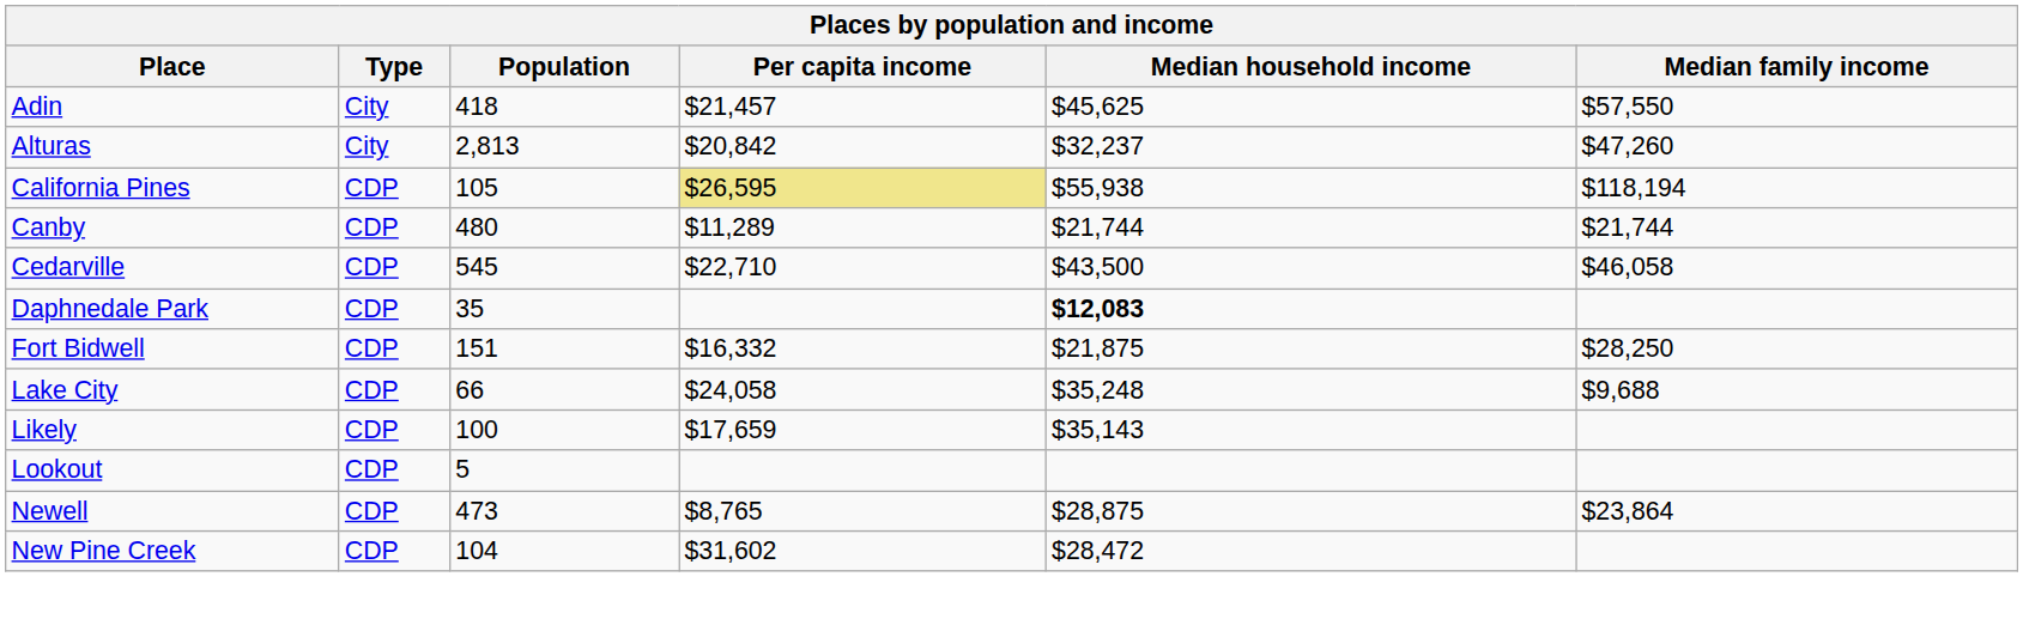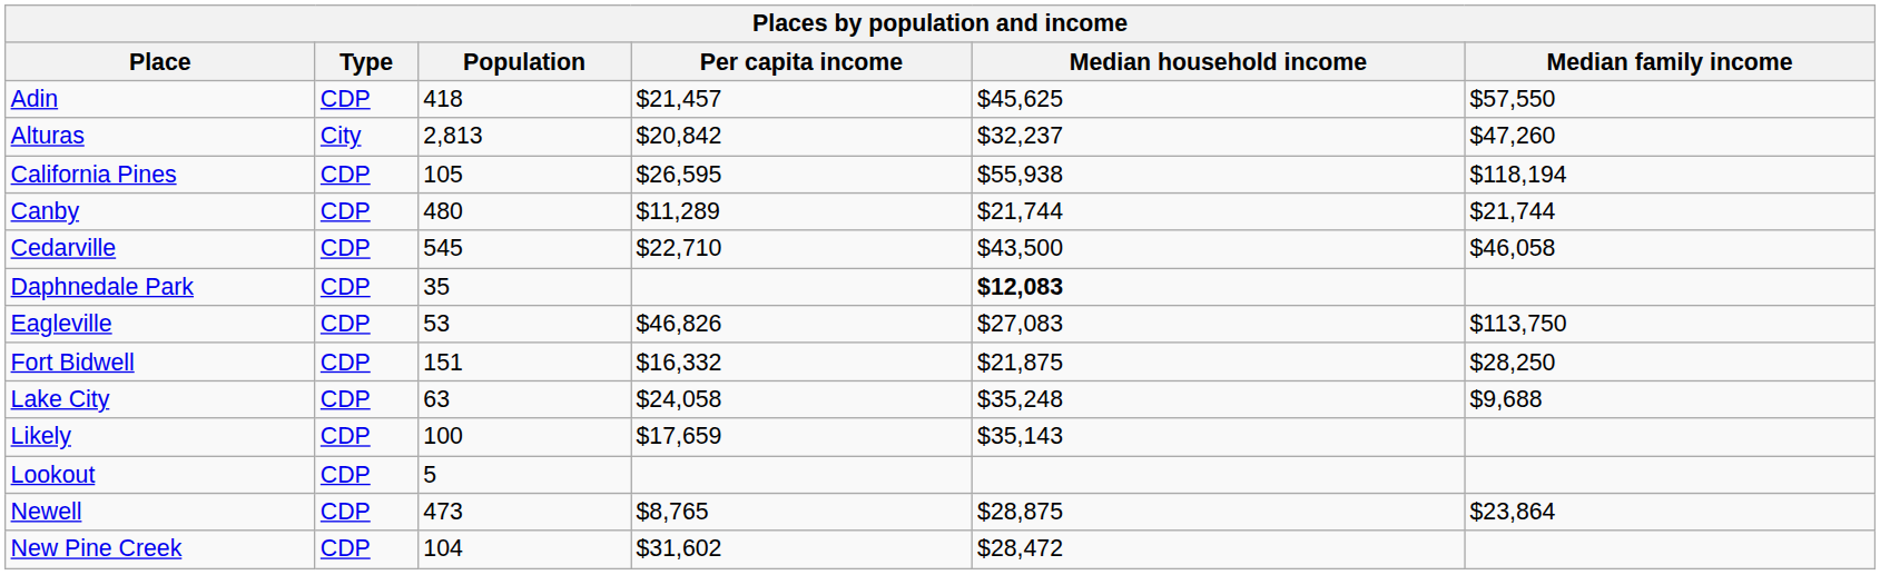 <table class="wikitable collapsible collapsed sortable" style="width: 100%;">
 <tr>
 <th colspan=6>Places by population and income</th>
 </tr>
 <tr>
 <th>Place</th>
 <th>Type</th>
 <th>Population</th>
 <th data-sort-type="currency">Per capita income</th>
 <th data-sort-type="currency">Median household income</th>
 <th data-sort-type="currency">Median family income</th>
 </tr>
 <tr>
 <td><a href='#'>Adin</a></td>
-<td><a href='#'>City</a></td>
+<td><a href='#'>CDP</a></td>
 <td>418</td>
 <td>$21,457</td>
 <td>$45,625</td>
 <td>$57,550</td>
 </tr>
 <tr>
 <td><a href='#'>Alturas</a></td>
 <td><a href='#'>City</a></td>
 <td>2,813</td>
 <td>$20,842</td>
 <td>$32,237</td>
 <td>$47,260</td>
 </tr>
 <tr>
 <td><a href='#'>California Pines</a></td>
 <td><a href='#'>CDP</a></td>
 <td>105</td>
-<td style="background: khaki;">$26,595</td>
+<td>$26,595</td>
 <td>$55,938</td>
 <td>$118,194</td>
 </tr>
 <tr>
 <td><a href='#'>Canby</a></td>
 <td><a href='#'>CDP</a></td>
 <td>480</td>
 <td>$11,289</td>
 <td>$21,744</td>
 <td>$21,744</td>
 </tr>
 <tr>
 <td><a href='#'>Cedarville</a></td>
 <td><a href='#'>CDP</a></td>
 <td>545</td>
 <td>$22,710</td>
 <td>$43,500</td>
 <td>$46,058</td>
 </tr>
 <tr>
 <td><a href='#'>Daphnedale Park</a></td>
 <td><a href='#'>CDP</a></td>
 <td>35</td>
 <td></td>
 <td><strong>$12,083</strong></td>
 <td></td>
 </tr>
 <tr>
+<td><a href='#'>Eagleville</a></td>
+<td><a href='#'>CDP</a></td>
+<td>53</td>
+<td>$46,826</td>
+<td>$27,083</td>
+<td>$113,750</td>
+</tr>
+<tr>
 <td><a href='#'>Fort Bidwell</a></td>
 <td><a href='#'>CDP</a></td>
 <td>151</td>
 <td>$16,332</td>
 <td>$21,875</td>
 <td>$28,250</td>
 </tr>
 <tr>
 <td><a href='#'>Lake City</a></td>
 <td><a href='#'>CDP</a></td>
-<td>66</td>
+<td>63</td>
 <td>$24,058</td>
 <td>$35,248</td>
 <td>$9,688</td>
 </tr>
 <tr>
 <td><a href='#'>Likely</a></td>
 <td><a href='#'>CDP</a></td>
 <td>100</td>
 <td>$17,659</td>
 <td>$35,143</td>
 <td></td>
 </tr>
 <tr>
 <td><a href='#'>Lookout</a></td>
 <td><a href='#'>CDP</a></td>
 <td>5</td>
 <td></td>
 <td></td>
 <td></td>
 </tr>
 <tr>
 <td><a href='#'>Newell</a></td>
 <td><a href='#'>CDP</a></td>
 <td>473</td>
 <td>$8,765</td>
 <td>$28,875</td>
 <td>$23,864</td>
 </tr>
 <tr>
 <td><a href='#'>New Pine Creek</a></td>
 <td><a href='#'>CDP</a></td>
 <td>104</td>
 <td>$31,602</td>
 <td>$28,472</td>
 <td></td>
 </tr>
 </table>
